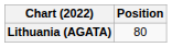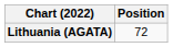 <table class="wikitable plainrowheaders" style="text-align:center">
 <tr>
 <th scope="col">Chart (2022)</th>
 <th scope="col">Position</th>
 </tr>
 <tr>
 <th scope="row">Lithuania (AGATA)</th>
-<td>80</td>
+<td>72</td>
 </tr>
 </table>
